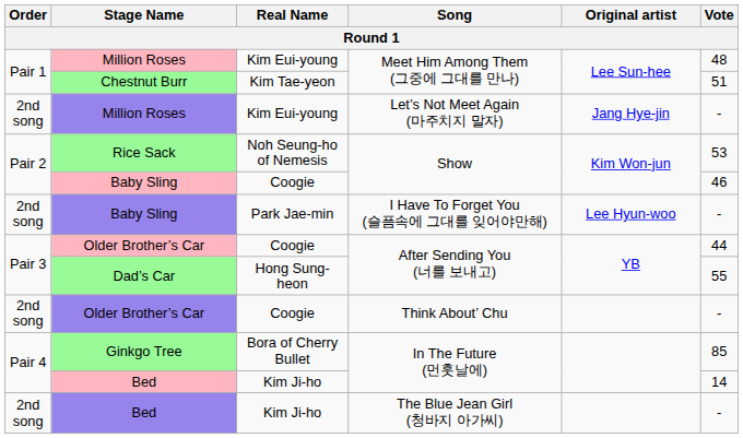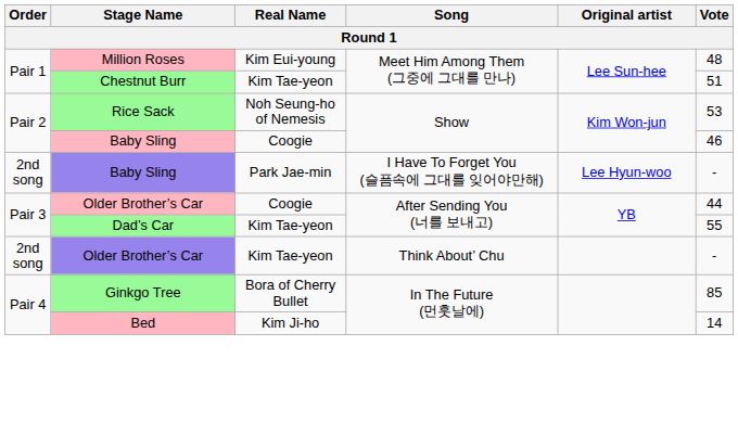 <table class="wikitable" style="text-align:center; width:95%;">
 <tr>
 <th style="width:1%;">Order</th>
 <th style="width:20%;">Stage Name</th>
 <th style="width:12%;">Real Name</th>
 <th style="width:23%;">Song</th>
 <th style="width:15%;">Original artist</th>
 <th style="width:1%;">Vote</th>
 </tr>
 <tr>
 <th colspan=6>Round 1</th>
 </tr>
 <tr>
 <td rowspan=2>Pair 1</td>
 <td bgcolor="lightpink">Million Roses</td>
 <td>Kim Eui-young</td>
 <td rowspan=2>Meet Him Among Them<br>(그중에 그대를 만나)</td>
 <td rowspan=2><a href='#'>Lee Sun-hee</a></td>
 <td>48</td>
 </tr>
 <tr>
 <td bgcolor="palegreen">Chestnut Burr</td>
 <td>Kim Tae-yeon</td>
 <td>51</td>
-</tr>
-<tr>
-<td>2nd song</td>
-<td bgcolor="#9683EC">Million Roses</td>
-<td>Kim Eui-young</td>
-<td>Let’s Not Meet Again<br>(마주치지 말자)</td>
-<td><a href='#'>Jang Hye-jin</a></td>
-<td>-</td>
 </tr>
 <tr>
 <td rowspan=2>Pair 2</td>
 <td bgcolor="palegreen">Rice Sack</td>
 <td>Noh Seung-ho of Nemesis</td>
 <td rowspan=2>Show</td>
 <td rowspan=2><a href='#'>Kim Won-jun</a></td>
 <td>53</td>
 </tr>
 <tr>
 <td bgcolor="lightpink">Baby Sling</td>
 <td>Coogie</td>
 <td>46</td>
 </tr>
 <tr>
 <td>2nd song</td>
 <td bgcolor="#9683EC">Baby Sling</td>
 <td>Park Jae-min</td>
 <td>I Have To Forget You<br>(슬픔속에 그대를 잊어야만해)</td>
 <td><a href='#'>Lee Hyun-woo</a></td>
 <td>-</td>
 </tr>
 <tr>
 <td rowspan=2>Pair 3</td>
 <td bgcolor="lightpink">Older Brother’s Car</td>
 <td>Coogie</td>
 <td rowspan=2>After Sending You<br>(너를 보내고)</td>
 <td rowspan=2><a href='#'>YB</a></td>
 <td>44</td>
 </tr>
 <tr>
 <td bgcolor="palegreen">Dad’s Car</td>
-<td>Hong Sung-heon</td>
+<td>Kim Tae-yeon</td>
 <td>55</td>
 </tr>
 <tr>
 <td>2nd song</td>
 <td bgcolor="#9683EC">Older Brother’s Car</td>
-<td>Coogie</td>
+<td>Kim Tae-yeon</td>
 <td>Think About’ Chu</td>
 <td></td>
 <td>-</td>
 </tr>
 <tr>
 <td rowspan=2>Pair 4</td>
 <td bgcolor="palegreen">Ginkgo Tree</td>
 <td>Bora of Cherry Bullet</td>
 <td rowspan=2>In The Future<br>(먼훗날에)</td>
 <td rowspan=2></td>
 <td>85</td>
 </tr>
 <tr>
 <td bgcolor="lightpink">Bed</td>
 <td>Kim Ji-ho</td>
 <td>14</td>
 </tr>
-<tr>
-<td>2nd song</td>
-<td bgcolor="#9683EC">Bed</td>
-<td>Kim Ji-ho</td>
-<td>The Blue Jean Girl<br>(청바지 아가씨)</td>
-<td></td>
-<td>-</td>
-</tr>
 </table>
